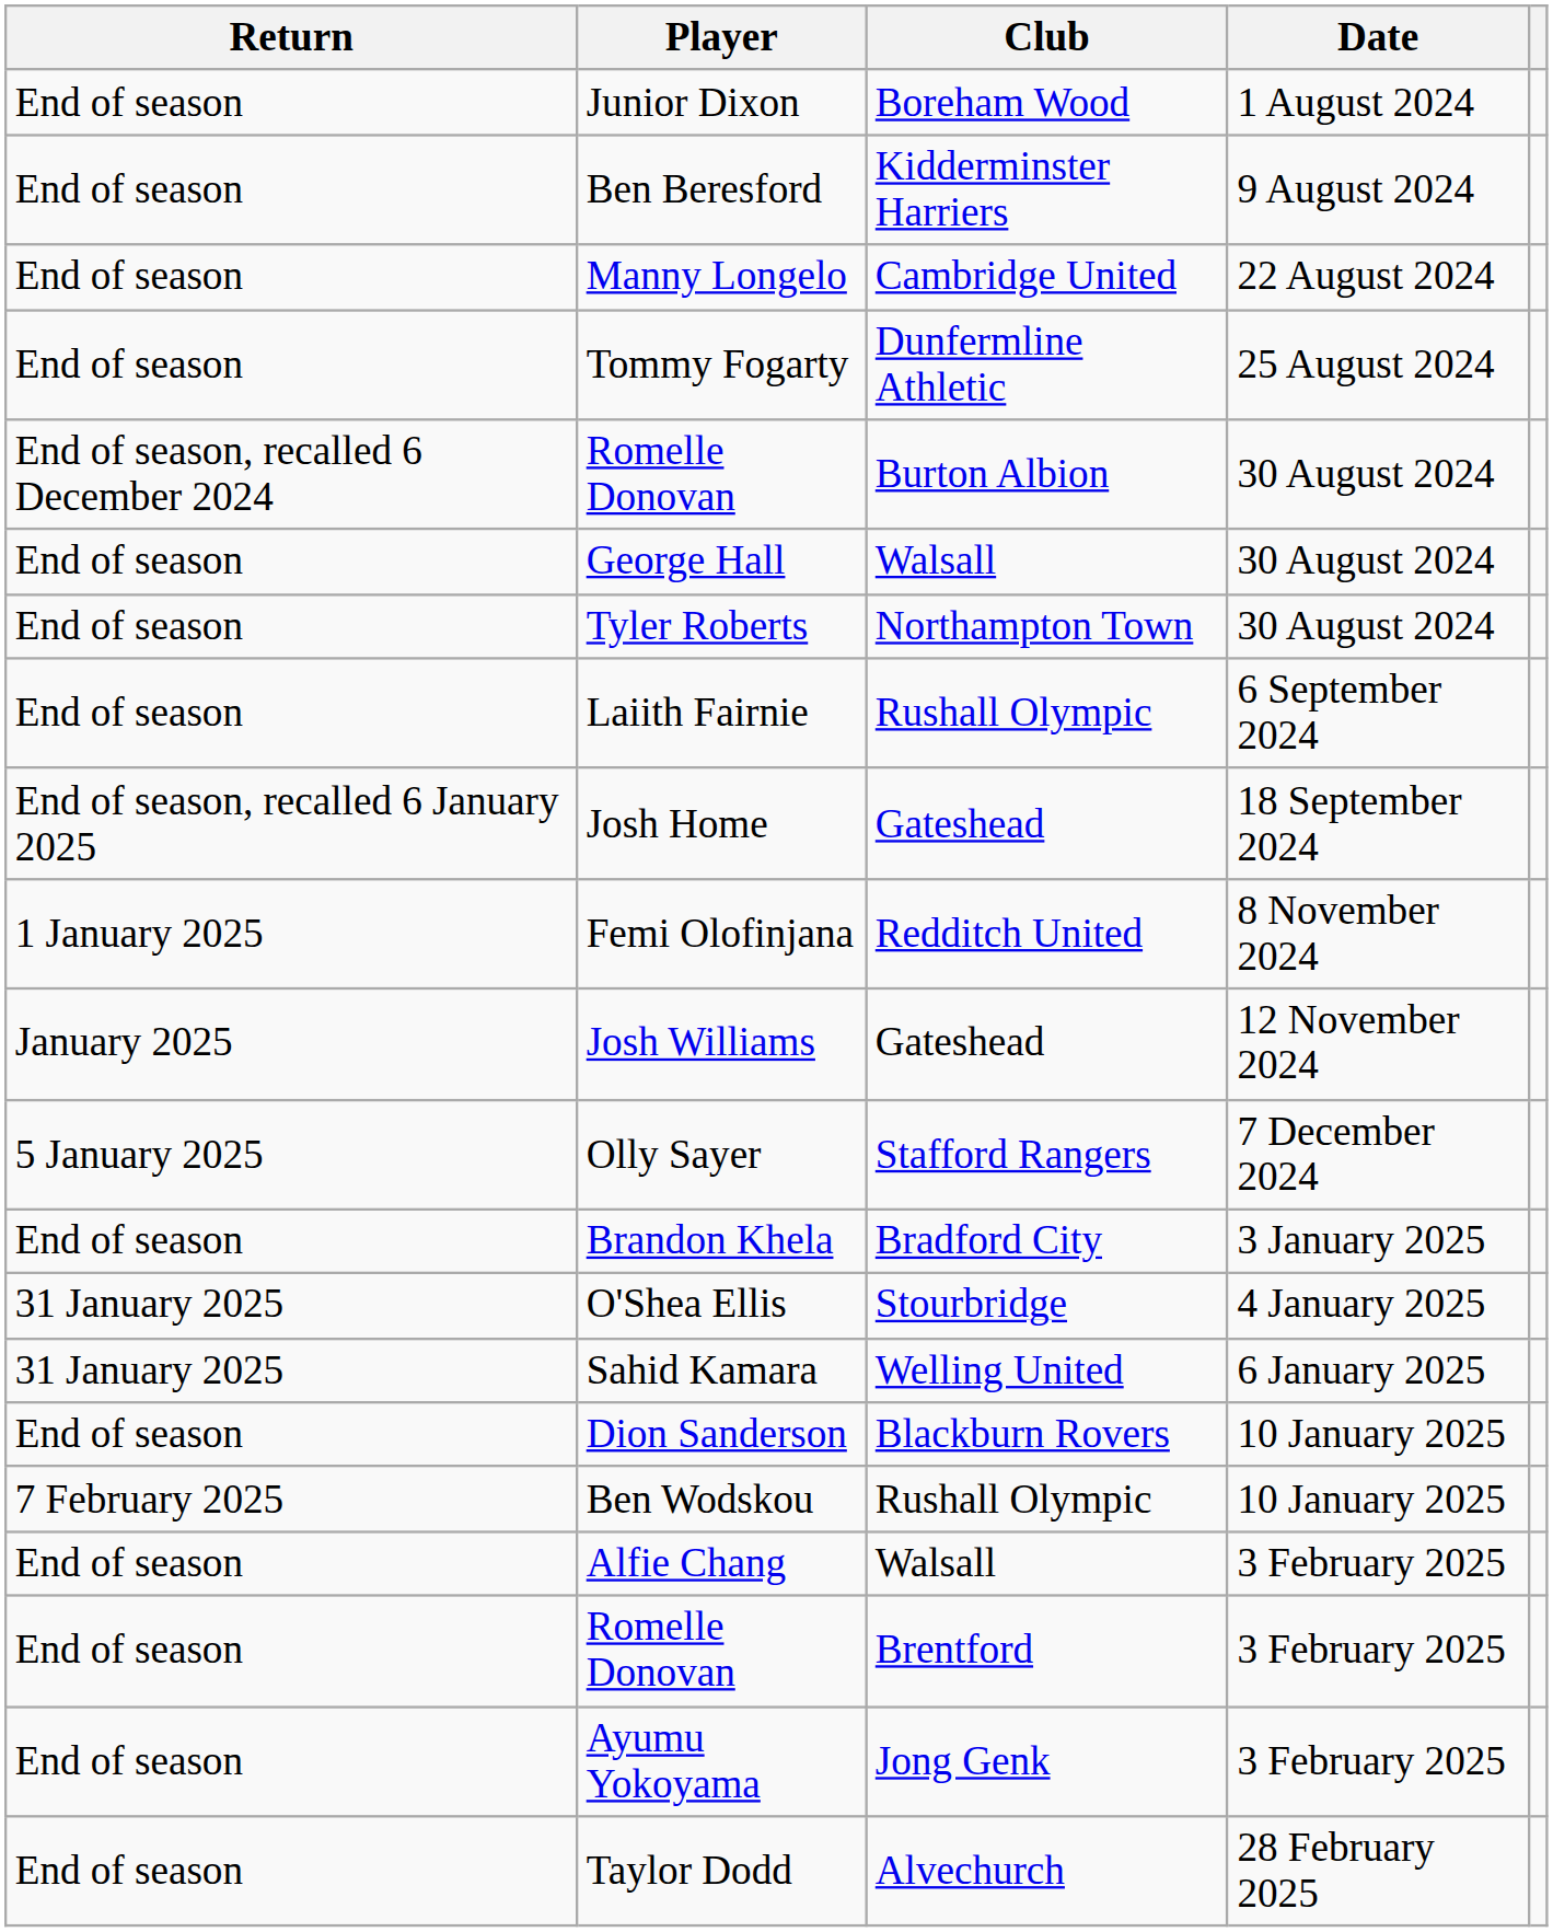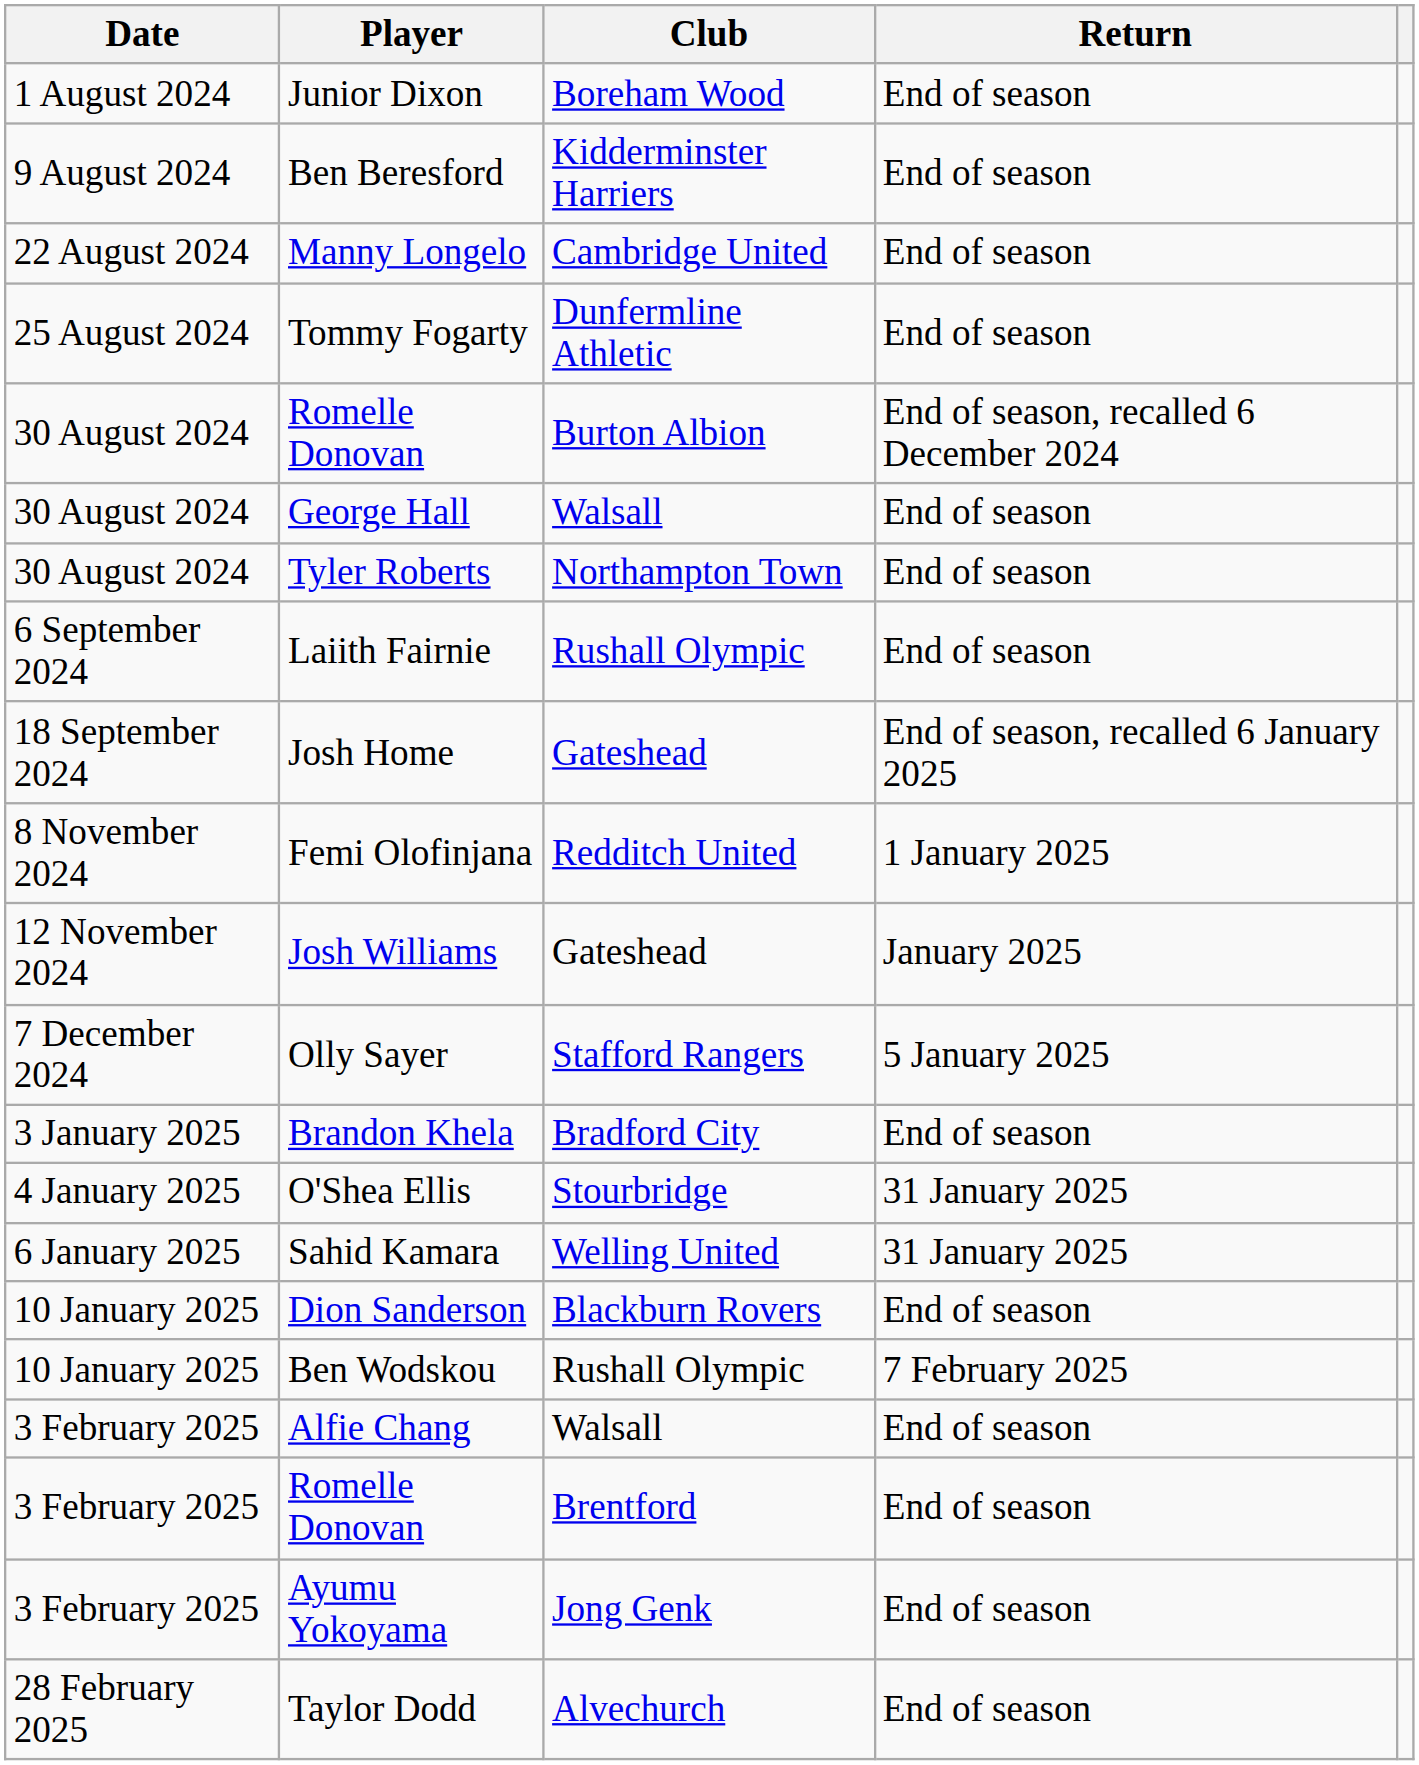 <table class="wikitable">
 <tr>
-<th>Return</th>
+<th>Date</th>
 <th>Player</th>
 <th>Club</th>
-<th>Date</th>
+<th>Return</th>
 <th></th>
 </tr>
 <tr>
-<td>End of season</td>
+<td>1 August 2024</td>
 <td>Junior Dixon</td>
 <td><a href='#'>Boreham Wood</a></td>
-<td>1 August 2024</td>
+<td>End of season</td>
 <td style=text-align:center></td>
 </tr>
 <tr>
-<td>End of season</td>
+<td>9 August 2024</td>
 <td>Ben Beresford</td>
 <td><a href='#'>Kidderminster Harriers</a></td>
-<td>9 August 2024</td>
+<td>End of season</td>
 <td style=text-align:center></td>
 </tr>
 <tr>
-<td>End of season</td>
+<td>22 August 2024</td>
 <td><a href='#'>Manny Longelo</a></td>
 <td><a href='#'>Cambridge United</a></td>
-<td>22 August 2024</td>
+<td>End of season</td>
 <td style=text-align:center></td>
 </tr>
 <tr>
-<td>End of season</td>
+<td>25 August 2024</td>
 <td>Tommy Fogarty</td>
 <td><a href='#'>Dunfermline Athletic</a></td>
-<td>25 August 2024</td>
+<td>End of season</td>
 <td style=text-align:center></td>
 </tr>
 <tr>
-<td>End of season, recalled 6 December 2024</td>
+<td>30 August 2024</td>
 <td><a href='#'>Romelle Donovan</a></td>
 <td><a href='#'>Burton Albion</a></td>
-<td>30 August 2024</td>
+<td>End of season, recalled 6 December 2024</td>
 <td style=text-align:center></td>
 </tr>
 <tr>
-<td>End of season</td>
+<td>30 August 2024</td>
 <td><a href='#'>George Hall</a></td>
 <td><a href='#'>Walsall</a></td>
-<td>30 August 2024</td>
+<td>End of season</td>
 <td style=text-align:center></td>
 </tr>
 <tr>
-<td>End of season</td>
+<td>30 August 2024</td>
 <td><a href='#'>Tyler Roberts</a></td>
 <td><a href='#'>Northampton Town</a></td>
-<td>30 August 2024</td>
+<td>End of season</td>
 <td style=text-align:center></td>
 </tr>
 <tr>
-<td>End of season</td>
+<td>6 September 2024</td>
 <td>Laiith Fairnie</td>
 <td><a href='#'>Rushall Olympic</a></td>
-<td>6 September 2024</td>
+<td>End of season</td>
 <td style=text-align:center></td>
 </tr>
 <tr>
-<td>End of season, recalled 6 January 2025</td>
+<td>18 September 2024</td>
 <td>Josh Home</td>
 <td><a href='#'>Gateshead</a></td>
-<td>18 September 2024</td>
+<td>End of season, recalled 6 January 2025</td>
 <td style=text-align:center></td>
 </tr>
 <tr>
-<td>1 January 2025</td>
+<td>8 November 2024</td>
 <td>Femi Olofinjana</td>
 <td><a href='#'>Redditch United</a></td>
-<td>8 November 2024</td>
+<td>1 January 2025</td>
 <td style=text-align:center></td>
 </tr>
 <tr>
-<td>January 2025</td>
+<td>12 November 2024</td>
 <td><a href='#'>Josh Williams</a></td>
 <td>Gateshead</td>
-<td>12 November 2024</td>
+<td>January 2025</td>
 <td style=text-align:center></td>
 </tr>
 <tr>
-<td>5 January 2025</td>
+<td>7 December 2024</td>
 <td>Olly Sayer</td>
 <td><a href='#'>Stafford Rangers</a></td>
-<td>7 December 2024</td>
+<td>5 January 2025</td>
 <td style=text-align:center></td>
 </tr>
 <tr>
-<td>End of season</td>
+<td>3 January 2025</td>
 <td><a href='#'>Brandon Khela</a></td>
 <td><a href='#'>Bradford City</a></td>
-<td>3 January 2025</td>
+<td>End of season</td>
 <td style=text-align:center></td>
 </tr>
 <tr>
-<td>31 January 2025</td>
+<td>4 January 2025</td>
 <td>O'Shea Ellis</td>
 <td><a href='#'>Stourbridge</a></td>
-<td>4 January 2025</td>
+<td>31 January 2025</td>
 <td style=text-align:center></td>
 </tr>
 <tr>
-<td>31 January 2025</td>
+<td>6 January 2025</td>
 <td>Sahid Kamara</td>
 <td><a href='#'>Welling United</a></td>
-<td>6 January 2025</td>
+<td>31 January 2025</td>
 <td style=text-align:center></td>
 </tr>
 <tr>
-<td>End of season</td>
+<td>10 January 2025</td>
 <td><a href='#'>Dion Sanderson</a></td>
 <td><a href='#'>Blackburn Rovers</a></td>
-<td>10 January 2025</td>
+<td>End of season</td>
 <td style=text-align:center></td>
 </tr>
 <tr>
-<td>7 February 2025</td>
+<td>10 January 2025</td>
 <td>Ben Wodskou</td>
 <td>Rushall Olympic</td>
-<td>10 January 2025</td>
+<td>7 February 2025</td>
 <td style=text-align:center></td>
 </tr>
 <tr>
-<td>End of season</td>
+<td>3 February 2025</td>
 <td><a href='#'>Alfie Chang</a></td>
 <td>Walsall</td>
-<td>3 February 2025</td>
+<td>End of season</td>
 <td style=text-align:center></td>
 </tr>
 <tr>
-<td>End of season</td>
+<td>3 February 2025</td>
 <td><a href='#'>Romelle Donovan</a></td>
 <td><a href='#'>Brentford</a></td>
-<td>3 February 2025</td>
+<td>End of season</td>
 <td style=text-align:center></td>
 </tr>
 <tr>
-<td>End of season</td>
+<td>3 February 2025</td>
 <td><a href='#'>Ayumu Yokoyama</a></td>
 <td><a href='#'>Jong Genk</a></td>
-<td>3 February 2025</td>
+<td>End of season</td>
 <td style=text-align:center></td>
 </tr>
 <tr>
-<td>End of season</td>
+<td>28 February 2025</td>
 <td>Taylor Dodd</td>
 <td><a href='#'>Alvechurch</a></td>
-<td>28 February 2025</td>
+<td>End of season</td>
 <td style=text-align:center></td>
 </tr>
 </table>
